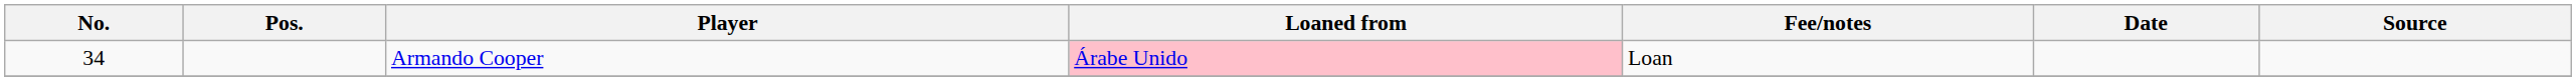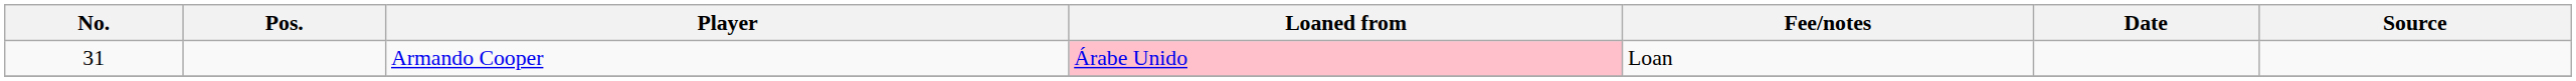 <table class="wikitable sortable" style="width:90%; text-align:center; font-size:95%; text-align:left;">
 <tr>
 <th><strong>No.</strong></th>
 <th><strong>Pos.</strong></th>
 <th><strong>Player</strong></th>
 <th><strong>Loaned from</strong></th>
 <th><strong>Fee/notes</strong></th>
 <th><strong>Date</strong></th>
 <th><strong>Source</strong></th>
 </tr>
 <tr>
-<td align=center>34</td>
+<td align=center>31</td>
 <td align=center></td>
 <td align=Cooper, Armando> <a href='#'>Armando Cooper</a></td>
 <td style="background: pink;"> <a href='#'>Árabe Unido</a></td>
 <td>Loan</td>
 <td></td>
 <td></td>
 </tr>
 <tr>
 </tr>
 </table>
